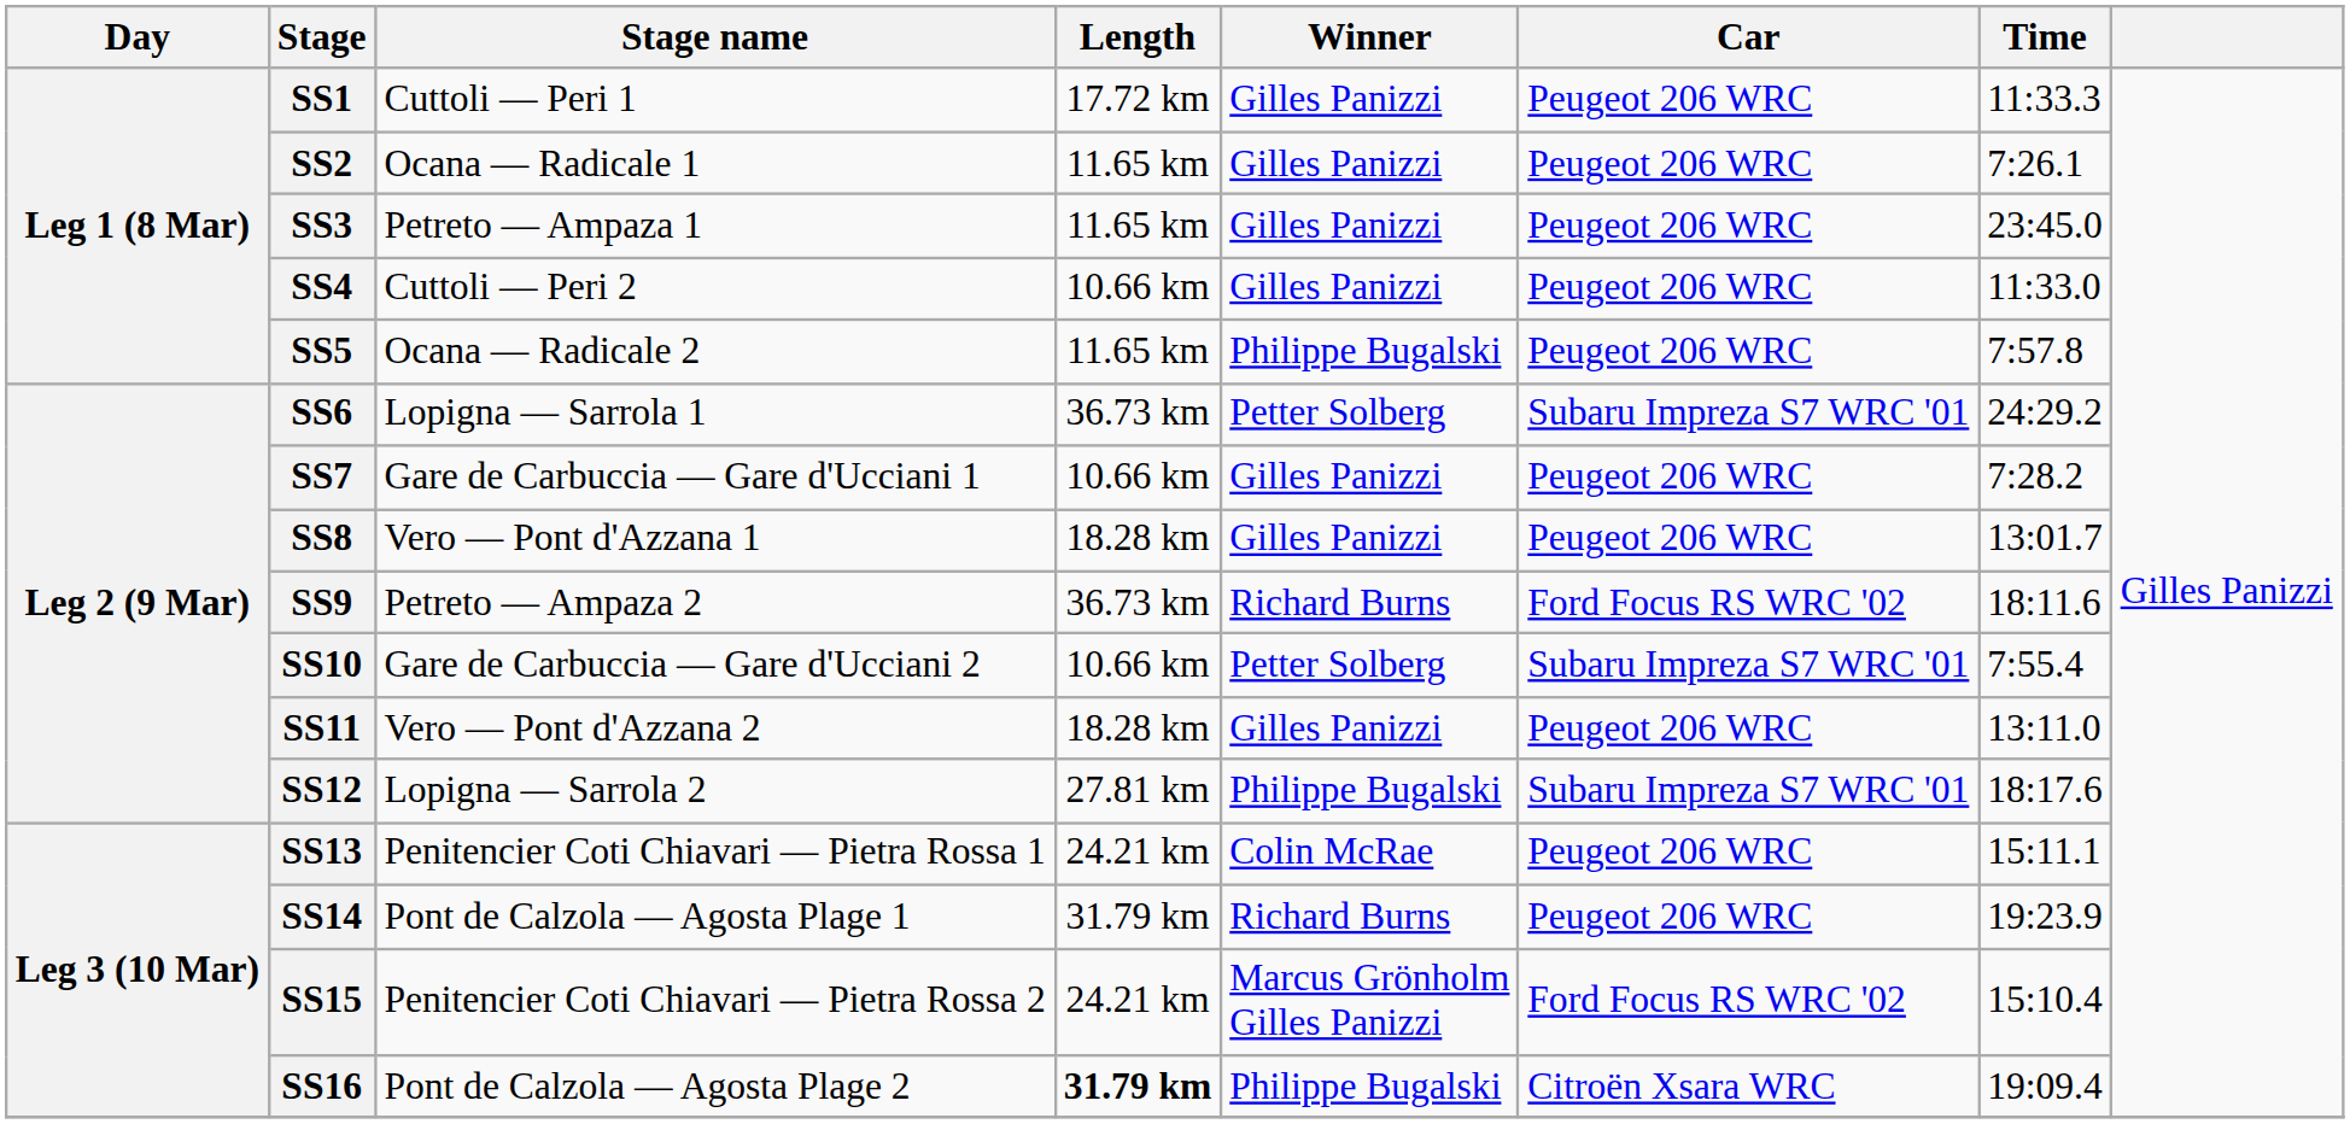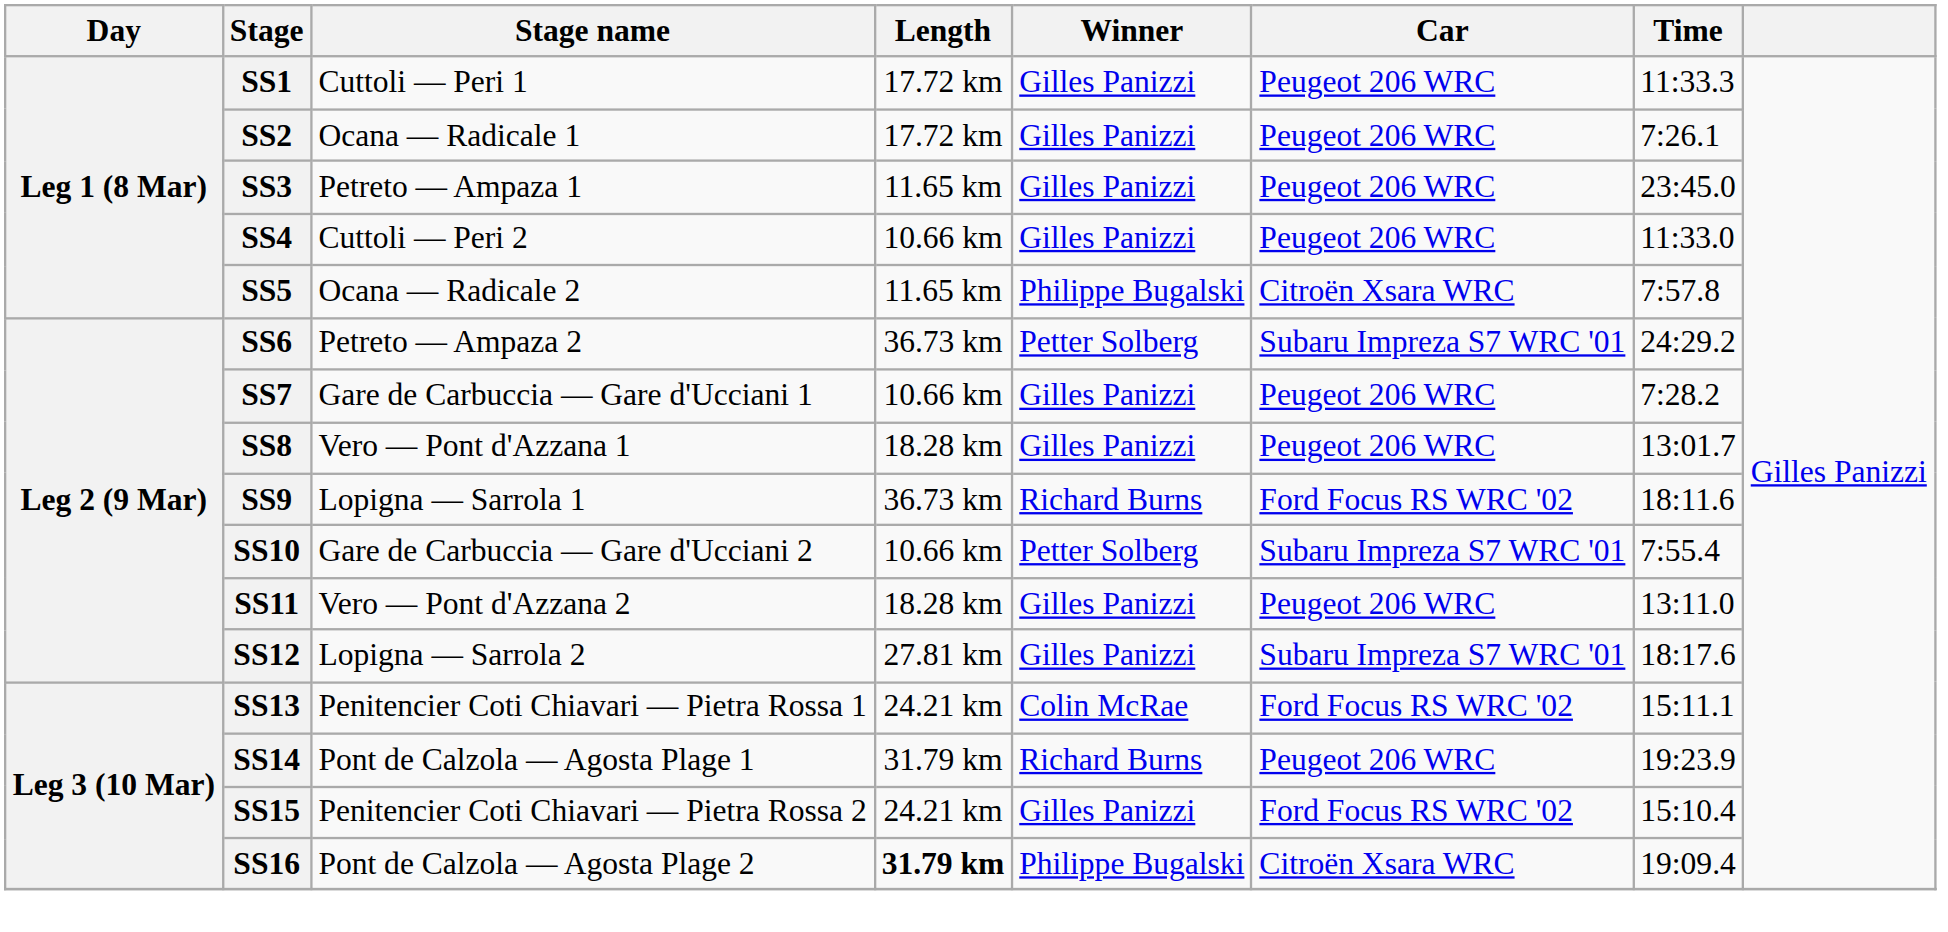 <table class="wikitable" style="font-size: 85%;">
 <tr>
 <th>Day</th>
 <th>Stage</th>
 <th>Stage name</th>
 <th>Length</th>
 <th>Winner</th>
 <th>Car</th>
 <th>Time</th>
 <th></th>
 </tr>
 <tr>
 <th rowspan="5">Leg 1 (8 Mar)</th>
 <th>SS1</th>
 <td>Cuttoli — Peri 1</td>
 <td align="center">17.72 km</td>
 <td> <a href='#'>Gilles Panizzi</a></td>
 <td><a href='#'>Peugeot 206 WRC</a></td>
 <td>11:33.3</td>
 <td rowspan="16"> <a href='#'>Gilles Panizzi</a></td>
 </tr>
 <tr>
 <th>SS2</th>
 <td>Ocana — Radicale 1</td>
-<td align="center">11.65 km</td>
+<td align="center">17.72 km</td>
 <td> <a href='#'>Gilles Panizzi</a></td>
 <td><a href='#'>Peugeot 206 WRC</a></td>
 <td>7:26.1</td>
 </tr>
 <tr>
 <th>SS3</th>
 <td>Petreto — Ampaza 1</td>
 <td align="center">11.65 km</td>
 <td> <a href='#'>Gilles Panizzi</a></td>
 <td><a href='#'>Peugeot 206 WRC</a></td>
 <td>23:45.0</td>
 </tr>
 <tr>
 <th>SS4</th>
 <td>Cuttoli — Peri 2</td>
 <td align="center">10.66 km</td>
 <td> <a href='#'>Gilles Panizzi</a></td>
 <td><a href='#'>Peugeot 206 WRC</a></td>
 <td>11:33.0</td>
 </tr>
 <tr>
 <th>SS5</th>
 <td>Ocana — Radicale 2</td>
 <td align="center">11.65 km</td>
 <td> <a href='#'>Philippe Bugalski</a></td>
-<td><a href='#'>Peugeot 206 WRC</a></td>
+<td><a href='#'>Citroën Xsara WRC</a></td>
 <td>7:57.8</td>
 </tr>
 <tr>
 <th rowspan="7">Leg 2 (9 Mar)</th>
 <th>SS6</th>
-<td>Lopigna — Sarrola 1</td>
+<td>Petreto — Ampaza 2</td>
 <td align="center">36.73 km</td>
 <td> <a href='#'>Petter Solberg</a></td>
 <td><a href='#'>Subaru Impreza S7 WRC '01</a></td>
 <td>24:29.2</td>
 </tr>
 <tr>
 <th>SS7</th>
 <td>Gare de Carbuccia — Gare d'Ucciani 1</td>
 <td align="center">10.66 km</td>
 <td> <a href='#'>Gilles Panizzi</a></td>
 <td><a href='#'>Peugeot 206 WRC</a></td>
 <td>7:28.2</td>
 </tr>
 <tr>
 <th>SS8</th>
 <td>Vero — Pont d'Azzana 1</td>
 <td align="center">18.28 km</td>
 <td> <a href='#'>Gilles Panizzi</a></td>
 <td><a href='#'>Peugeot 206 WRC</a></td>
 <td>13:01.7</td>
 </tr>
 <tr>
 <th>SS9</th>
-<td>Petreto — Ampaza 2</td>
+<td>Lopigna — Sarrola 1</td>
 <td align="center">36.73 km</td>
 <td> <a href='#'>Richard Burns</a></td>
 <td><a href='#'>Ford Focus RS WRC '02</a></td>
 <td>18:11.6</td>
 </tr>
 <tr>
 <th>SS10</th>
 <td>Gare de Carbuccia — Gare d'Ucciani 2</td>
 <td align="center">10.66 km</td>
 <td> <a href='#'>Petter Solberg</a></td>
 <td><a href='#'>Subaru Impreza S7 WRC '01</a></td>
 <td>7:55.4</td>
 </tr>
 <tr>
 <th>SS11</th>
 <td>Vero — Pont d'Azzana 2</td>
 <td align="center">18.28 km</td>
 <td> <a href='#'>Gilles Panizzi</a></td>
 <td><a href='#'>Peugeot 206 WRC</a></td>
 <td>13:11.0</td>
 </tr>
 <tr>
 <th>SS12</th>
 <td>Lopigna — Sarrola 2</td>
 <td align="center">27.81 km</td>
-<td> <a href='#'>Philippe Bugalski</a></td>
+<td> <a href='#'>Gilles Panizzi</a></td>
 <td><a href='#'>Subaru Impreza S7 WRC '01</a></td>
 <td>18:17.6</td>
 </tr>
 <tr>
 <th rowspan="4">Leg 3 (10 Mar)</th>
 <th>SS13</th>
 <td>Penitencier Coti Chiavari — Pietra Rossa 1</td>
 <td align="center">24.21 km</td>
 <td> <a href='#'>Colin McRae</a></td>
-<td><a href='#'>Peugeot 206 WRC</a></td>
+<td><a href='#'>Ford Focus RS WRC '02</a></td>
 <td>15:11.1</td>
 </tr>
 <tr>
 <th>SS14</th>
 <td>Pont de Calzola — Agosta Plage 1</td>
 <td align="center">31.79 km</td>
 <td> <a href='#'>Richard Burns</a></td>
 <td><a href='#'>Peugeot 206 WRC</a></td>
 <td>19:23.9</td>
 </tr>
 <tr>
 <th>SS15</th>
 <td>Penitencier Coti Chiavari — Pietra Rossa 2</td>
 <td align="center">24.21 km</td>
-<td> <a href='#'>Marcus Grönholm</a><br> <a href='#'>Gilles Panizzi</a></td>
+<td> <a href='#'>Gilles Panizzi</a></td>
 <td><a href='#'>Ford Focus RS WRC '02</a></td>
 <td>15:10.4</td>
 </tr>
 <tr>
 <th>SS16</th>
 <td>Pont de Calzola — Agosta Plage 2</td>
 <td align="center"><strong>31.79 km</strong></td>
 <td> <a href='#'>Philippe Bugalski</a></td>
 <td><a href='#'>Citroën Xsara WRC</a></td>
 <td>19:09.4</td>
 </tr>
 <tr>
 </tr>
 </table>
